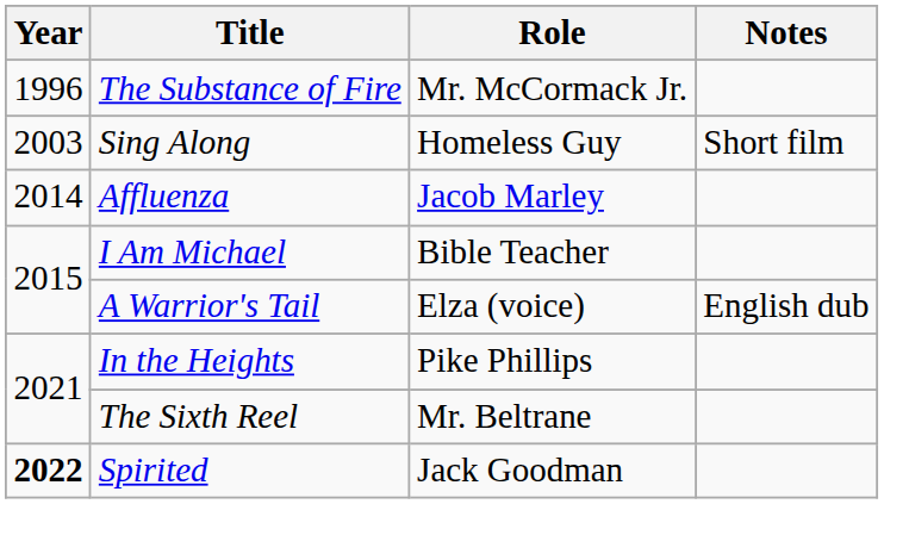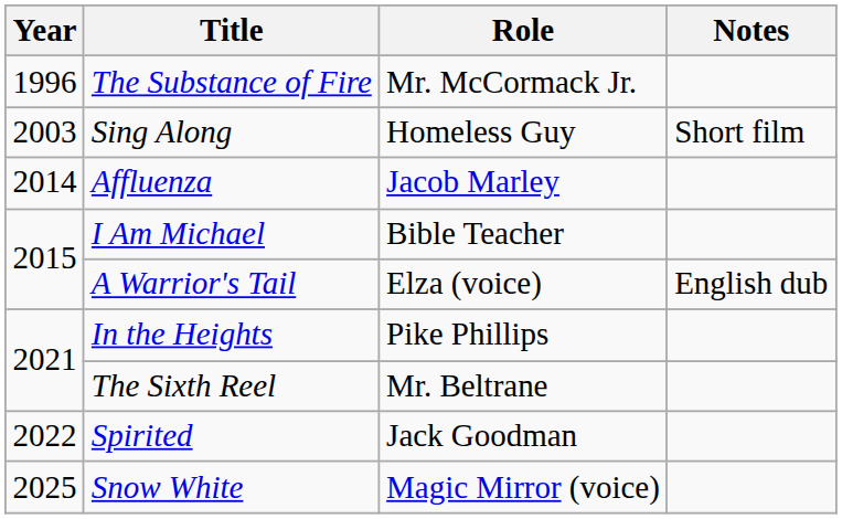 <table class="wikitable sortable">
 <tr>
 <th>Year</th>
 <th>Title</th>
 <th>Role</th>
 <th>Notes</th>
 </tr>
 <tr>
 <td>1996</td>
 <td><em><a href='#'>The Substance of Fire</a></em></td>
 <td>Mr. McCormack Jr.</td>
 <td></td>
 </tr>
 <tr>
 <td>2003</td>
 <td><em>Sing Along</em></td>
 <td>Homeless Guy</td>
 <td>Short film</td>
 </tr>
 <tr>
 <td>2014</td>
 <td><em><a href='#'>Affluenza</a></em></td>
 <td><a href='#'>Jacob Marley</a></td>
 <td></td>
 </tr>
 <tr>
 <td rowspan=2>2015</td>
 <td><em><a href='#'>I Am Michael</a></em></td>
 <td>Bible Teacher</td>
 <td></td>
 </tr>
 <tr>
 <td><em><a href='#'>A Warrior's Tail</a></em></td>
 <td>Elza (voice)</td>
 <td>English dub</td>
 </tr>
 <tr>
 <td rowspan=2>2021</td>
 <td><em><a href='#'>In the Heights</a></em></td>
 <td>Pike Phillips</td>
 <td></td>
 </tr>
 <tr>
 <td><em>The Sixth Reel</em></td>
 <td>Mr. Beltrane</td>
 <td></td>
 </tr>
 <tr>
-<td><strong>2022</strong></td>
+<td>2022</td>
 <td><em><a href='#'>Spirited</a></em></td>
 <td>Jack Goodman</td>
 <td></td>
 </tr>
+<tr>
+<td>2025</td>
+<td><em><a href='#'>Snow White</a></em></td>
+<td><a href='#'>Magic Mirror</a> (voice)</td>
+<td></td>
+</tr>
 </table>
